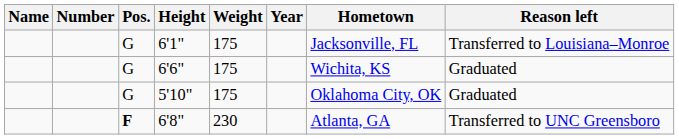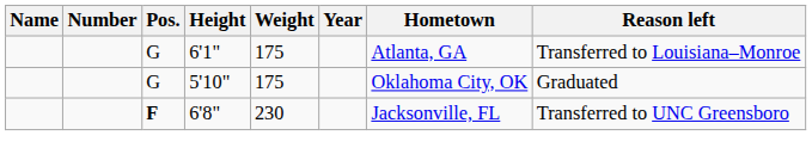 <table class="wikitable sortable" border="1">
 <tr>
 <th>Name</th>
 <th>Number</th>
 <th>Pos.</th>
 <th>Height</th>
 <th>Weight</th>
 <th>Year</th>
 <th>Hometown</th>
 <th class="unsortable">Reason left</th>
 </tr>
 <tr>
 <td></td>
 <td></td>
 <td>G</td>
 <td>6'1"</td>
 <td>175</td>
 <td></td>
-<td><a href='#'>Jacksonville, FL</a></td>
+<td><a href='#'>Atlanta, GA</a></td>
 <td>Transferred to <a href='#'>Louisiana–Monroe</a></td>
-</tr>
-<tr>
-<td></td>
-<td></td>
-<td>G</td>
-<td>6'6"</td>
-<td>175</td>
-<td></td>
-<td><a href='#'>Wichita, KS</a></td>
-<td>Graduated</td>
 </tr>
 <tr>
 <td></td>
 <td></td>
 <td>G</td>
 <td>5'10"</td>
 <td>175</td>
 <td></td>
 <td><a href='#'>Oklahoma City, OK</a></td>
 <td>Graduated</td>
 </tr>
 <tr>
 <td></td>
 <td></td>
 <td><strong>F</strong></td>
 <td>6'8"</td>
 <td>230</td>
 <td></td>
-<td><a href='#'>Atlanta, GA</a></td>
+<td><a href='#'>Jacksonville, FL</a></td>
 <td>Transferred to <a href='#'>UNC Greensboro</a></td>
 </tr>
 </table>
